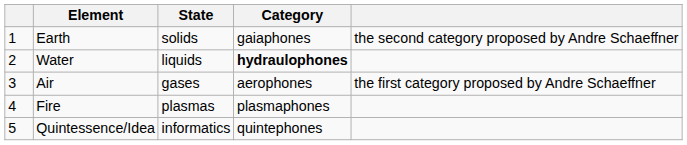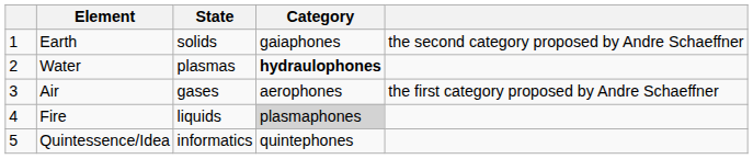 <table class="wikitable" style="margin:auto;">
 <tr>
 <th style="width:1.5em;"> </th>
 <th>Element</th>
 <th>State</th>
 <th>Category</th>
 <th></th>
 </tr>
 <tr>
 <td>1</td>
 <td>Earth</td>
 <td>solids</td>
 <td>gaiaphones</td>
 <td>the second category proposed by Andre Schaeffner</td>
 </tr>
 <tr>
 <td>2</td>
 <td>Water</td>
-<td>liquids</td>
+<td>plasmas</td>
 <td><strong>hydraulophones</strong></td>
 <td></td>
 </tr>
 <tr>
 <td>3</td>
 <td>Air</td>
 <td>gases</td>
 <td>aerophones</td>
 <td>the first category proposed by Andre Schaeffner</td>
 </tr>
 <tr>
 <td>4</td>
 <td>Fire</td>
-<td>plasmas</td>
-<td>plasmaphones</td>
+<td>liquids</td>
+<td style="background: lightgrey;">plasmaphones</td>
 <td></td>
 </tr>
 <tr>
 <td>5</td>
 <td>Quintessence/Idea</td>
 <td>informatics</td>
 <td>quintephones</td>
 <td></td>
 </tr>
 </table>
